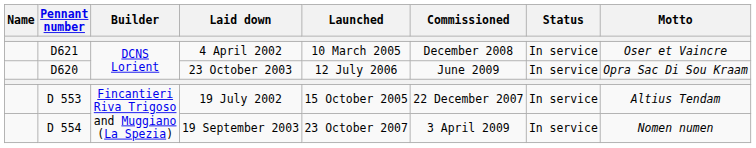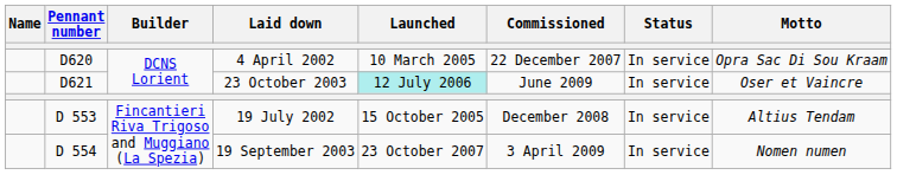 <table class=" wikitable">
 <tr>
 <th>Name</th>
 <th><a href='#'>Pennant<br>number</a></th>
 <th>Builder</th>
 <th>Laid down</th>
 <th>Launched</th>
 <th>Commissioned</th>
 <th>Status</th>
 <th>Motto</th>
 </tr>
 <tr>
 <th colspan="8"></th>
 </tr>
 <tr>
 <td></td>
-<td align="center">D621</td>
+<td align="center">D620</td>
 <td rowspan="2" align="center"><a href='#'>DCNS</a><br><a href='#'>Lorient</a></td>
 <td align="center">4 April 2002</td>
 <td align="center">10 March 2005</td>
-<td align="center">December 2008</td>
+<td align="center">22 December 2007</td>
 <td align="center">In service</td>
-<td align="center"><em>Oser et Vaincre</em></td>
+<td align="center"><em>Opra Sac Di Sou Kraam</em></td>
 </tr>
 <tr>
 <td></td>
-<td align="center">D620</td>
+<td align="center">D621</td>
 <td align="center">23 October 2003</td>
-<td align="center">12 July 2006</td>
+<td align="center" style="background: paleturquoise;">12 July 2006</td>
 <td align="center">June 2009</td>
 <td align="center">In service</td>
-<td align="center"><em>Opra Sac Di Sou Kraam</em></td>
+<td align="center"><em>Oser et Vaincre</em></td>
 </tr>
 <tr>
 <th colspan=8></th>
 </tr>
 <tr>
 <td></td>
 <td align="center">D 553</td>
 <td rowspan="2" align="center"><a href='#'>Fincantieri</a><br><a href='#'>Riva Trigoso</a><br>and <a href='#'>Muggiano</a><br> (<a href='#'>La Spezia</a>)</td>
 <td align="center">19 July 2002</td>
 <td align="center">15 October 2005</td>
-<td align="center">22 December 2007</td>
+<td align="center">December 2008</td>
 <td align="center">In service</td>
 <td align="center"><em>Altius Tendam</em></td>
 </tr>
 <tr>
 <td></td>
 <td align="center">D 554</td>
 <td align="center">19 September 2003</td>
 <td align="center">23 October 2007</td>
 <td align="center">3 April 2009</td>
 <td align="center">In service</td>
 <td align="center"><em>Nomen numen</em></td>
 </tr>
 </table>
